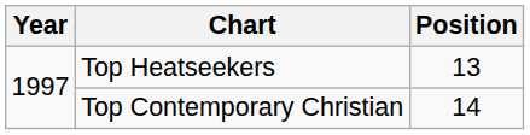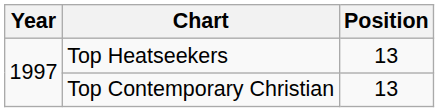 <table class="wikitable">
 <tr>
 <th>Year</th>
 <th>Chart</th>
 <th>Position</th>
 </tr>
 <tr>
 <td rowspan="2">1997</td>
 <td>Top Heatseekers</td>
 <td align="center">13</td>
 </tr>
 <tr>
 <td>Top Contemporary Christian</td>
-<td align="center">14</td>
+<td align="center">13</td>
 </tr>
 </table>
